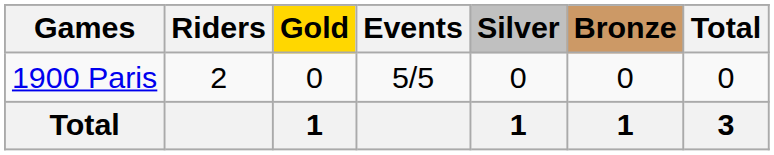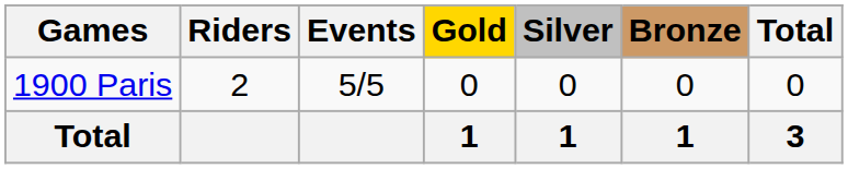 <table class="wikitable sortable" style="text-align:center">
 <tr>
 <th>Games</th>
 <th>Riders</th>
+<th>Events</th>
 <th style="background-color:gold;">Gold</th>
-<th>Events</th>
 <th style="background-color:silver;">Silver</th>
 <th style="background-color:#c96;">Bronze</th>
 <th>Total</th>
 </tr>
 <tr>
 <td align=left><a href='#'>1900 Paris</a></td>
 <td>2</td>
+<td>5/5</td>
 <td>0</td>
-<td>5/5</td>
 <td>0</td>
 <td>0</td>
 <td>0</td>
 </tr>
 <tr>
 <th>Total</th>
 <th></th>
+<th></th>
 <th>1</th>
-<th></th>
 <th>1</th>
 <th>1</th>
 <th>3</th>
 </tr>
 </table>
